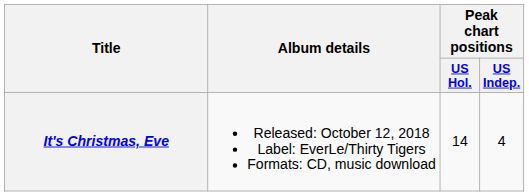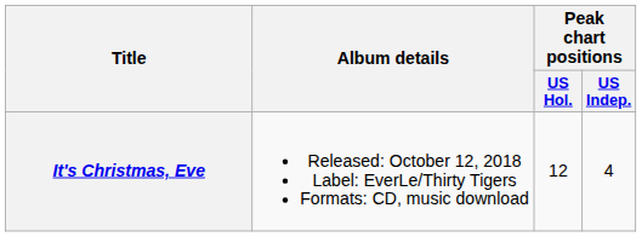 <table class="wikitable plainrowheaders" style="text-align:center;">
 <tr>
 <th scope="col" rowspan="2" style="width:14em;">Title</th>
 <th scope="col" rowspan="2" style="width:16em;">Album details</th>
 <th scope="col" colspan="2">Peak<br>chart<br>positions</th>
 </tr>
 <tr>
 <th scope="col" style="width:2.7em;font-size:90%;"><a href='#'>US<br>Hol.</a><br></th>
 <th scope="col" style="width:2.7em;font-size:90%;"><a href='#'>US Indep.</a><br></th>
 </tr>
 <tr>
 <th scope="row"><em><a href='#'>It's Christmas, Eve</a></em></th>
 <td><br><ul><li>Released: October 12, 2018</li><li>Label: EverLe/Thirty Tigers</li><li>Formats: CD, music download</li></ul></td>
-<td>14</td>
+<td>12</td>
 <td>4</td>
 </tr>
 </table>
